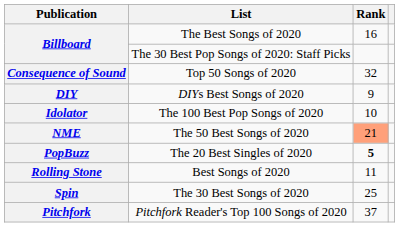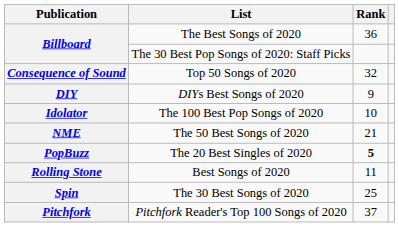 <table class="wikitable plainrowheaders sortable" style="text-align: center;">
 <tr>
 <th scope="col">Publication</th>
 <th scope="col">List</th>
 <th scope="col">Rank</th>
 <th scope="col" class="unsortable"></th>
 </tr>
 <tr>
 <th scope="row" rowspan="2"><em><a href='#'>Billboard</a></em></th>
 <td>The Best Songs of 2020</td>
-<td>16</td>
+<td>36</td>
 <td></td>
 </tr>
 <tr>
 <td>The 30 Best Pop Songs of 2020: Staff Picks</td>
 <td></td>
 <td></td>
 </tr>
 <tr>
 <th scope="row"><em><a href='#'>Consequence of Sound</a></em></th>
 <td>Top 50 Songs of 2020</td>
 <td>32</td>
 <td></td>
 </tr>
 <tr>
 <th scope="row"><em><a href='#'>DIY</a></em></th>
 <td><em>DIY</em>s Best Songs of 2020</td>
 <td>9</td>
 <td></td>
 </tr>
 <tr>
 <th scope="row"><em><a href='#'>Idolator</a></em></th>
 <td>The 100 Best Pop Songs of 2020</td>
 <td>10</td>
 <td></td>
 </tr>
 <tr>
 <th scope="row"><em><a href='#'>NME</a></em></th>
 <td>The 50 Best Songs of 2020</td>
-<td style="background: lightsalmon;">21</td>
+<td>21</td>
 <td></td>
 </tr>
 <tr>
 <th scope="row"><em><a href='#'>PopBuzz</a></em></th>
 <td>The 20 Best Singles of 2020</td>
 <td><strong>5</strong></td>
 <td></td>
 </tr>
 <tr>
 <th scope="row"><em><a href='#'>Rolling Stone</a></em></th>
 <td>Best Songs of 2020</td>
 <td>11</td>
 <td></td>
 </tr>
 <tr>
 <th scope="row"><em><a href='#'>Spin</a></em></th>
 <td>The 30 Best Songs of 2020</td>
 <td>25</td>
 <td></td>
 </tr>
 <tr>
 <th scope="row"><em><a href='#'>Pitchfork</a></em></th>
 <td><em>Pitchfork</em> Reader's Top 100 Songs of 2020</td>
 <td>37</td>
 <td></td>
 </tr>
 </table>
